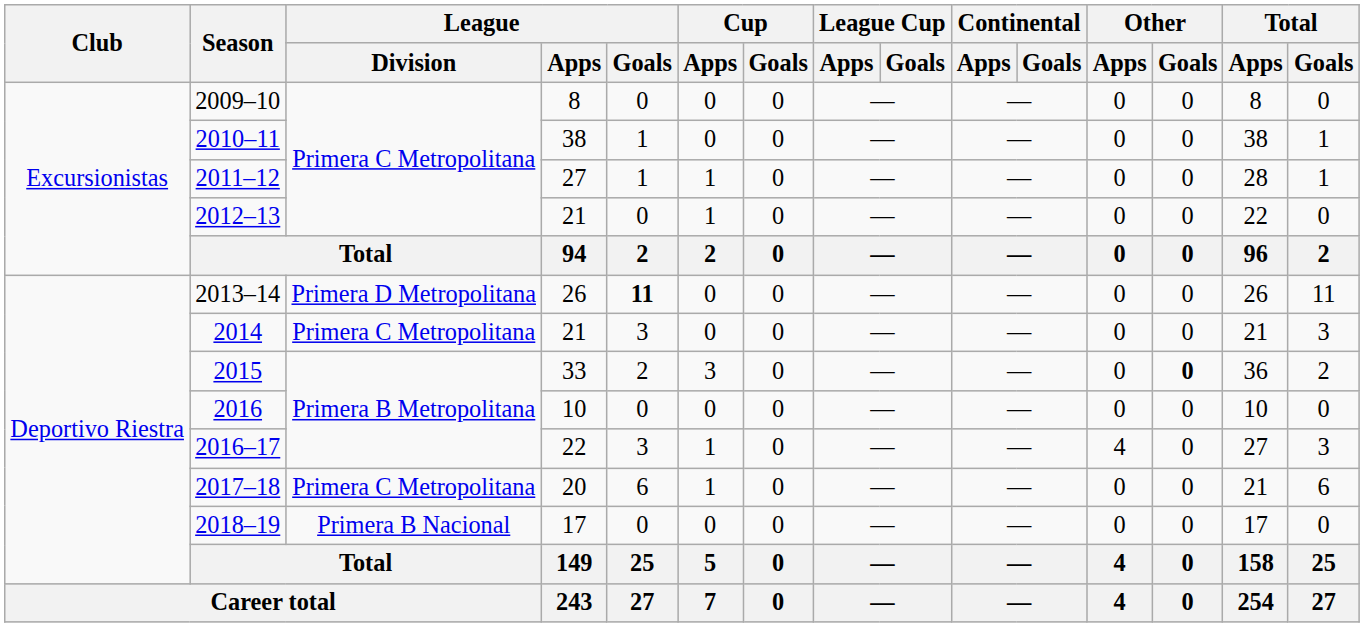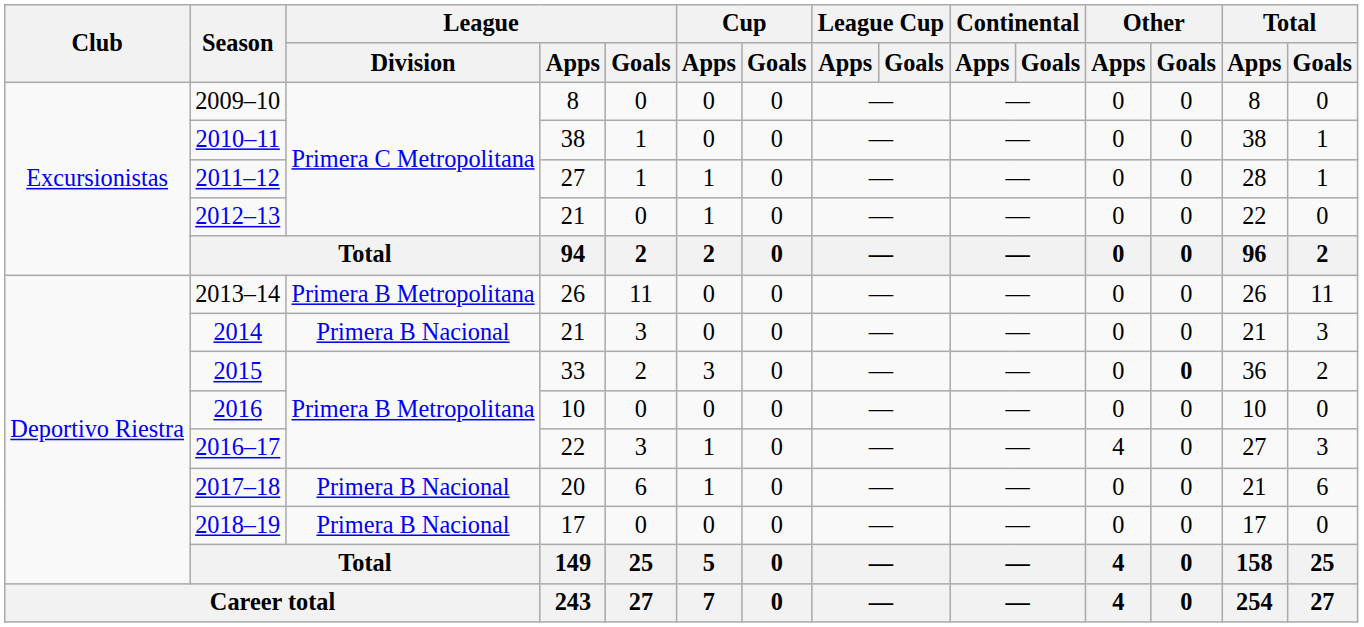 <table class="wikitable" style="text-align:center">
 <tr>
 <th rowspan="2">Club</th>
 <th rowspan="2">Season</th>
 <th colspan="3">League</th>
 <th colspan="2">Cup</th>
 <th colspan="2">League Cup</th>
 <th colspan="2">Continental</th>
 <th colspan="2">Other</th>
 <th colspan="2">Total</th>
 </tr>
 <tr>
 <th>Division</th>
 <th>Apps</th>
 <th>Goals</th>
 <th>Apps</th>
 <th>Goals</th>
 <th>Apps</th>
 <th>Goals</th>
 <th>Apps</th>
 <th>Goals</th>
 <th>Apps</th>
 <th>Goals</th>
 <th>Apps</th>
 <th>Goals</th>
 </tr>
 <tr>
 <td rowspan="5"><a href='#'>Excursionistas</a></td>
 <td>2009–10</td>
 <td rowspan="4"><a href='#'>Primera C Metropolitana</a></td>
 <td>8</td>
 <td>0</td>
 <td>0</td>
 <td>0</td>
 <td colspan="2">—</td>
 <td colspan="2">—</td>
 <td>0</td>
 <td>0</td>
 <td>8</td>
 <td>0</td>
 </tr>
 <tr>
 <td><a href='#'>2010–11</a></td>
 <td>38</td>
 <td>1</td>
 <td>0</td>
 <td>0</td>
 <td colspan="2">—</td>
 <td colspan="2">—</td>
 <td>0</td>
 <td>0</td>
 <td>38</td>
 <td>1</td>
 </tr>
 <tr>
 <td><a href='#'>2011–12</a></td>
 <td>27</td>
 <td>1</td>
 <td>1</td>
 <td>0</td>
 <td colspan="2">—</td>
 <td colspan="2">—</td>
 <td>0</td>
 <td>0</td>
 <td>28</td>
 <td>1</td>
 </tr>
 <tr>
 <td><a href='#'>2012–13</a></td>
 <td>21</td>
 <td>0</td>
 <td>1</td>
 <td>0</td>
 <td colspan="2">—</td>
 <td colspan="2">—</td>
 <td>0</td>
 <td>0</td>
 <td>22</td>
 <td>0</td>
 </tr>
 <tr>
 <th colspan="2">Total</th>
 <th>94</th>
 <th>2</th>
 <th>2</th>
 <th>0</th>
 <th colspan="2">—</th>
 <th colspan="2">—</th>
 <th>0</th>
 <th>0</th>
 <th>96</th>
 <th>2</th>
 </tr>
 <tr>
 <td rowspan="8"><a href='#'>Deportivo Riestra</a></td>
 <td>2013–14</td>
-<td rowspan="1"><a href='#'>Primera D Metropolitana</a></td>
+<td rowspan="1"><a href='#'>Primera B Metropolitana</a></td>
 <td>26</td>
-<td><strong>11</strong></td>
+<td>11</td>
 <td>0</td>
 <td>0</td>
 <td colspan="2">—</td>
 <td colspan="2">—</td>
 <td>0</td>
 <td>0</td>
 <td>26</td>
 <td>11</td>
 </tr>
 <tr>
 <td><a href='#'>2014</a></td>
-<td rowspan="1"><a href='#'>Primera C Metropolitana</a></td>
+<td rowspan="1"><a href='#'>Primera B Nacional</a></td>
 <td>21</td>
 <td>3</td>
 <td>0</td>
 <td>0</td>
 <td colspan="2">—</td>
 <td colspan="2">—</td>
 <td>0</td>
 <td>0</td>
 <td>21</td>
 <td>3</td>
 </tr>
 <tr>
 <td><a href='#'>2015</a></td>
 <td rowspan="3"><a href='#'>Primera B Metropolitana</a></td>
 <td>33</td>
 <td>2</td>
 <td>3</td>
 <td>0</td>
 <td colspan="2">—</td>
 <td colspan="2">—</td>
 <td>0</td>
 <td><strong>0</strong></td>
 <td>36</td>
 <td>2</td>
 </tr>
 <tr>
 <td><a href='#'>2016</a></td>
 <td>10</td>
 <td>0</td>
 <td>0</td>
 <td>0</td>
 <td colspan="2">—</td>
 <td colspan="2">—</td>
 <td>0</td>
 <td>0</td>
 <td>10</td>
 <td>0</td>
 </tr>
 <tr>
 <td><a href='#'>2016–17</a></td>
 <td>22</td>
 <td>3</td>
 <td>1</td>
 <td>0</td>
 <td colspan="2">—</td>
 <td colspan="2">—</td>
 <td>4</td>
 <td>0</td>
 <td>27</td>
 <td>3</td>
 </tr>
 <tr>
 <td><a href='#'>2017–18</a></td>
-<td rowspan="1"><a href='#'>Primera C Metropolitana</a></td>
+<td rowspan="1"><a href='#'>Primera B Nacional</a></td>
 <td>20</td>
 <td>6</td>
 <td>1</td>
 <td>0</td>
 <td colspan="2">—</td>
 <td colspan="2">—</td>
 <td>0</td>
 <td>0</td>
 <td>21</td>
 <td>6</td>
 </tr>
 <tr>
 <td><a href='#'>2018–19</a></td>
 <td rowspan="1"><a href='#'>Primera B Nacional</a></td>
 <td>17</td>
 <td>0</td>
 <td>0</td>
 <td>0</td>
 <td colspan="2">—</td>
 <td colspan="2">—</td>
 <td>0</td>
 <td>0</td>
 <td>17</td>
 <td>0</td>
 </tr>
 <tr>
 <th colspan="2">Total</th>
 <th>149</th>
 <th>25</th>
 <th>5</th>
 <th>0</th>
 <th colspan="2">—</th>
 <th colspan="2">—</th>
 <th>4</th>
 <th>0</th>
 <th>158</th>
 <th>25</th>
 </tr>
 <tr>
 <th colspan="3">Career total</th>
 <th>243</th>
 <th>27</th>
 <th>7</th>
 <th>0</th>
 <th colspan="2">—</th>
 <th colspan="2">—</th>
 <th>4</th>
 <th>0</th>
 <th>254</th>
 <th>27</th>
 </tr>
 </table>
